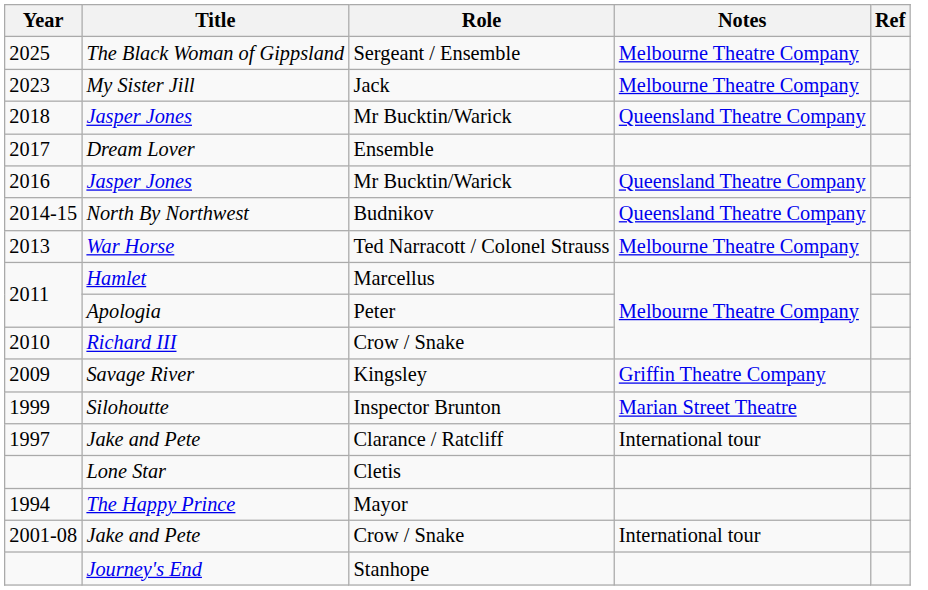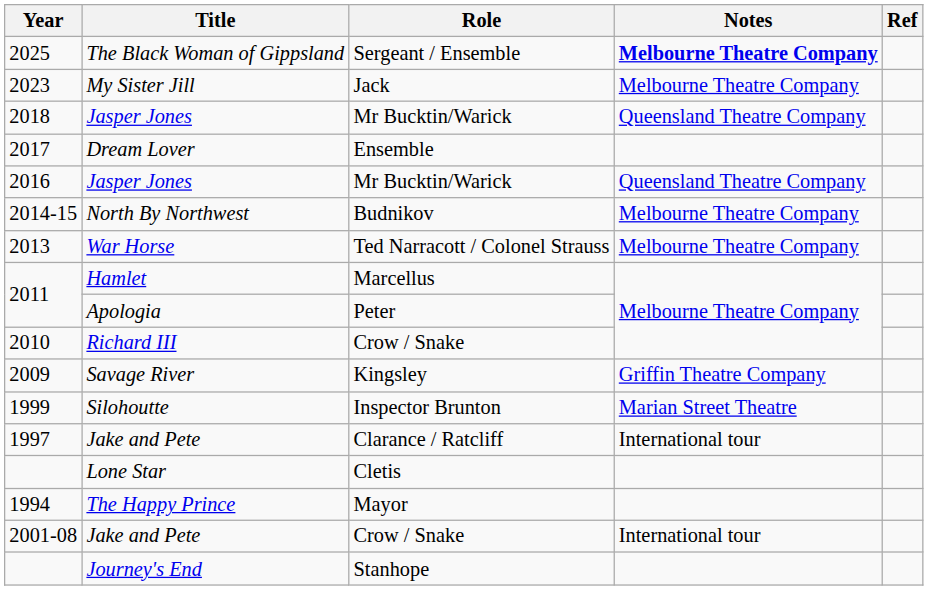 <table class="wikitable sortable">
 <tr>
 <th>Year</th>
 <th>Title</th>
 <th>Role</th>
 <th>Notes</th>
 <th>Ref</th>
 </tr>
 <tr>
 <td>2025</td>
 <td><em>The Black Woman of Gippsland</em></td>
 <td>Sergeant / Ensemble</td>
-<td><a href='#'>Melbourne Theatre Company</a></td>
+<td><strong><a href='#'>Melbourne Theatre Company</a></strong></td>
 <td></td>
 </tr>
 <tr>
 <td>2023</td>
 <td><em>My Sister Jill</em></td>
 <td>Jack</td>
 <td><a href='#'>Melbourne Theatre Company</a></td>
 <td></td>
 </tr>
 <tr>
 <td>2018</td>
 <td><em><a href='#'>Jasper Jones</a></em></td>
 <td>Mr Bucktin/Warick</td>
 <td><a href='#'>Queensland Theatre Company</a></td>
 <td></td>
 </tr>
 <tr>
 <td>2017</td>
 <td><em>Dream Lover</em></td>
 <td>Ensemble</td>
 <td></td>
 <td></td>
 </tr>
 <tr>
 <td>2016</td>
 <td><em><a href='#'>Jasper Jones</a></em></td>
 <td>Mr Bucktin/Warick</td>
 <td><a href='#'>Queensland Theatre Company</a></td>
 <td></td>
 </tr>
 <tr>
 <td>2014-15</td>
 <td><em>North By Northwest</em></td>
 <td>Budnikov</td>
-<td><a href='#'>Queensland Theatre Company</a></td>
+<td><a href='#'>Melbourne Theatre Company</a></td>
 <td></td>
 </tr>
 <tr>
 <td>2013</td>
 <td><em><a href='#'>War Horse</a></em></td>
 <td>Ted Narracott / Colonel Strauss</td>
 <td><a href='#'>Melbourne Theatre Company</a></td>
 <td></td>
 </tr>
 <tr>
 <td rowspan="2">2011</td>
 <td><em><a href='#'>Hamlet</a></em></td>
 <td>Marcellus</td>
 <td rowspan="3"><a href='#'>Melbourne Theatre Company</a></td>
 <td></td>
 </tr>
 <tr>
 <td><em>Apologia</em></td>
 <td>Peter</td>
 <td></td>
 </tr>
 <tr>
 <td>2010</td>
 <td><em><a href='#'>Richard III</a></em></td>
 <td>Crow / Snake</td>
 <td></td>
 </tr>
 <tr>
 <td>2009</td>
 <td><em>Savage River</em></td>
 <td>Kingsley</td>
 <td><a href='#'>Griffin Theatre Company</a></td>
 <td></td>
 </tr>
 <tr>
 <td>1999</td>
 <td><em>Silohoutte</em></td>
 <td>Inspector Brunton</td>
 <td><a href='#'>Marian Street Theatre</a></td>
 <td></td>
 </tr>
 <tr>
 <td>1997</td>
 <td><em>Jake and Pete</em></td>
 <td>Clarance / Ratcliff</td>
 <td>International tour</td>
 <td></td>
 </tr>
 <tr>
 <td></td>
 <td><em>Lone Star</em></td>
 <td>Cletis</td>
 <td></td>
 <td></td>
 </tr>
 <tr>
 <td>1994</td>
 <td><em><a href='#'>The Happy Prince</a></em></td>
 <td>Mayor</td>
 <td></td>
 <td></td>
 </tr>
 <tr>
 <td>2001-08</td>
 <td><em>Jake and Pete</em></td>
 <td>Crow / Snake</td>
 <td>International tour</td>
 <td></td>
 </tr>
 <tr>
 <td></td>
 <td><em><a href='#'>Journey's End</a></em></td>
 <td>Stanhope</td>
 <td></td>
 <td></td>
 </tr>
 </table>
